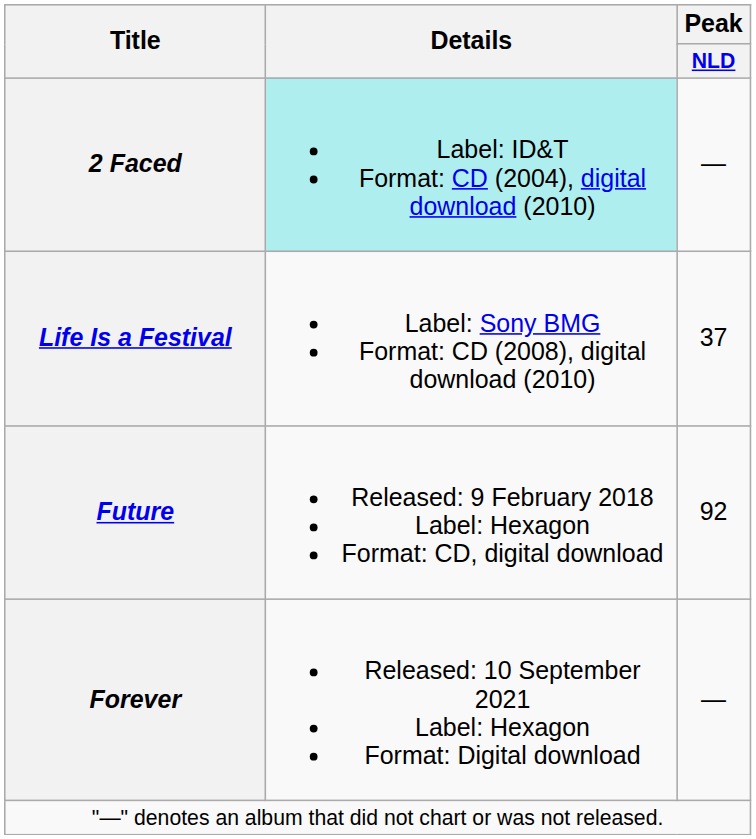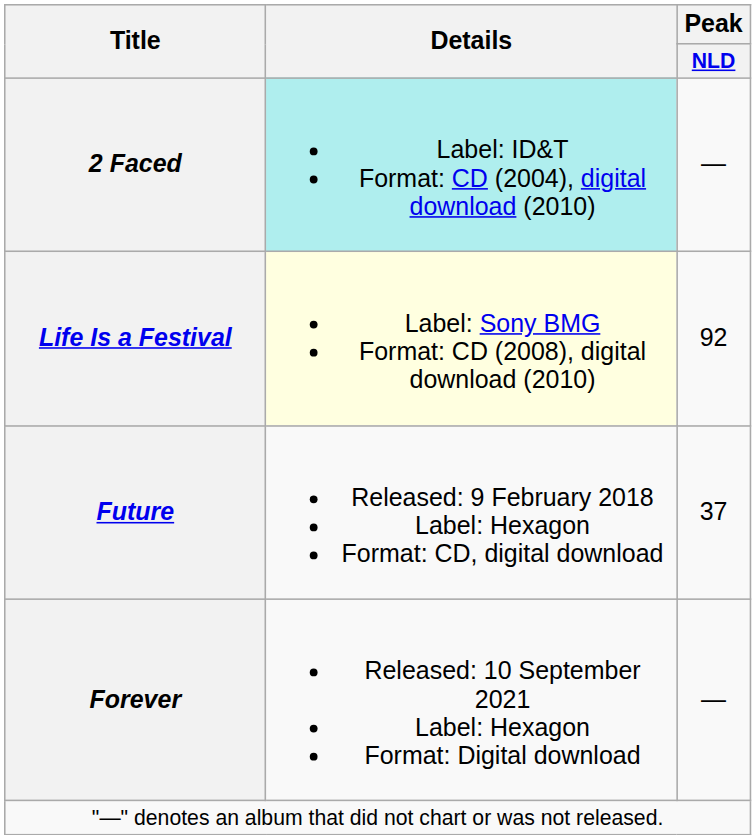 <table class="wikitable plainrowheaders" style="text-align:center;">
 <tr>
 <th scope="col" rowspan="2" style="width:10em;">Title</th>
 <th scope="col" rowspan="2" style="width:16em;">Details</th>
 <th>Peak</th>
 </tr>
 <tr>
 <th scope="col" style="width:3em;font-size:85%;"><a href='#'>NLD</a><br></th>
 </tr>
 <tr>
 <th scope="row"><em>2 Faced</em></th>
 <td style="background: paleturquoise;"><br><ul><li>Label: ID&T</li><li>Format: <a href='#'>CD</a> (2004), <a href='#'>digital download</a> (2010)</li></ul></td>
 <td>—</td>
 </tr>
 <tr>
 <th scope="row"><em><a href='#'>Life Is a Festival</a></em></th>
-<td><br><ul><li>Label: <a href='#'>Sony BMG</a></li><li>Format: CD (2008), digital download (2010)</li></ul></td>
-<td>37</td>
+<td style="background: lightyellow;"><br><ul><li>Label: <a href='#'>Sony BMG</a></li><li>Format: CD (2008), digital download (2010)</li></ul></td>
+<td>92</td>
 </tr>
 <tr>
 <th scope="row"><em><a href='#'>Future</a></em></th>
 <td><br><ul><li>Released: 9 February 2018</li><li>Label: Hexagon</li><li>Format: CD, digital download</li></ul></td>
-<td>92</td>
+<td>37</td>
 </tr>
 <tr>
 <th scope="row"><em>Forever</em></th>
 <td><br><ul><li>Released: 10 September 2021</li><li>Label: Hexagon</li><li>Format: Digital download</li></ul></td>
 <td>—</td>
 </tr>
 <tr>
 <td colspan="4" style="font-size:85%">"—" denotes an album that did not chart or was not released.</td>
 </tr>
 </table>
